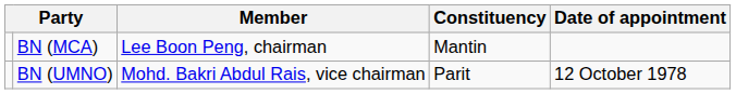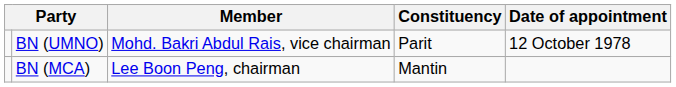 <table class=wikitable>
 <tr>
 <th colspan=2>Party</th>
 <th>Member</th>
 <th>Constituency</th>
 <th>Date of appointment</th>
 </tr>
 <tr>
 <td></td>
+<td><a href='#'>BN</a> (<a href='#'>UMNO</a>)</td>
+<td><a href='#'>Mohd. Bakri Abdul Rais</a>, vice chairman</td>
+<td>Parit</td>
+<td>12 October 1978</td>
+</tr>
+<tr>
+<td></td>
 <td><a href='#'>BN</a> (<a href='#'>MCA</a>)</td>
 <td><a href='#'>Lee Boon Peng</a>, chairman</td>
 <td>Mantin</td>
 <td></td>
 </tr>
-<tr>
-<td></td>
-<td><a href='#'>BN</a> (<a href='#'>UMNO</a>)</td>
-<td><a href='#'>Mohd. Bakri Abdul Rais</a>, vice chairman</td>
-<td>Parit</td>
-<td>12 October 1978</td>
-</tr>
 </table>
